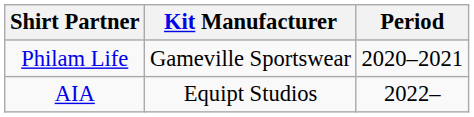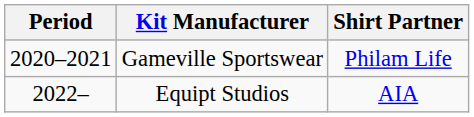 <table class="wikitable" style="text-align: center">
 <tr>
+<th>Period</th>
+<th><a href='#'>Kit</a> Manufacturer</th>
 <th>Shirt Partner</th>
-<th><a href='#'>Kit</a> Manufacturer</th>
-<th>Period</th>
 </tr>
 <tr>
+<td>2020–2021</td>
+<td>Gameville Sportswear</td>
 <td><a href='#'>Philam Life</a></td>
-<td>Gameville Sportswear</td>
-<td>2020–2021</td>
 </tr>
 <tr>
+<td>2022–</td>
+<td>Equipt Studios</td>
 <td><a href='#'>AIA</a></td>
-<td>Equipt Studios</td>
-<td>2022–</td>
 </tr>
 </table>
